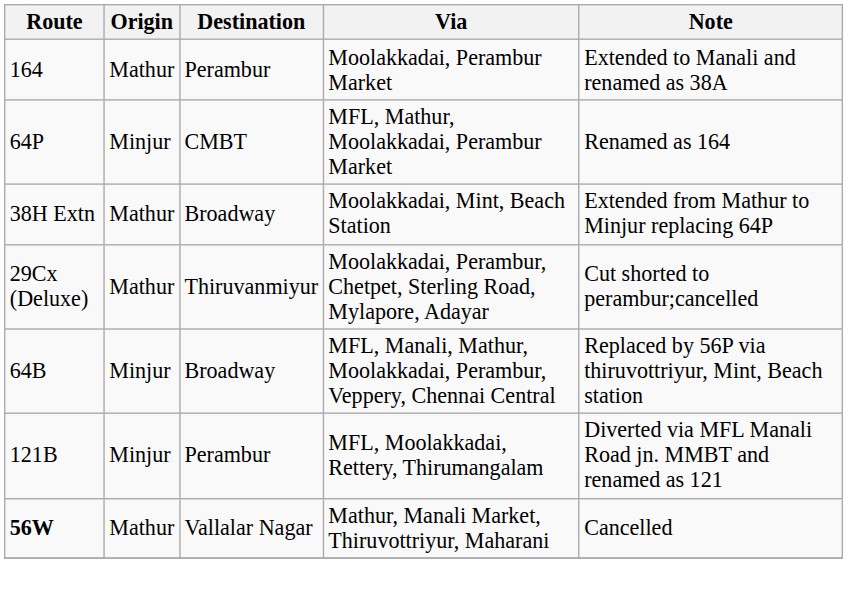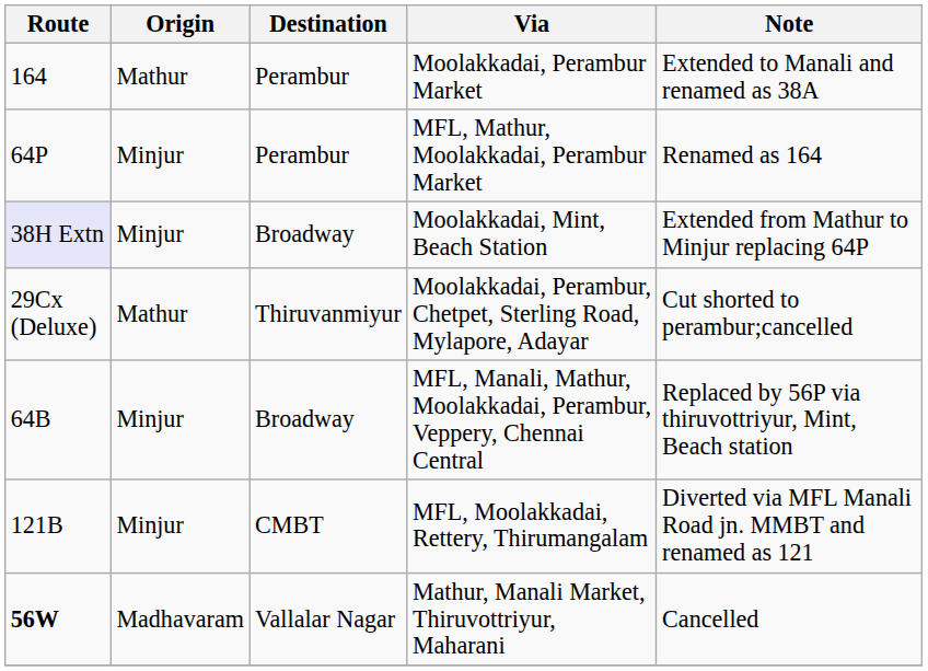 <table class="wikitable sortable collapsable plainrowheaders">
 <tr>
 <th>Route</th>
 <th>Origin</th>
 <th>Destination</th>
 <th>Via</th>
 <th>Note</th>
 </tr>
 <tr>
 <td>164</td>
 <td>Mathur</td>
 <td>Perambur</td>
 <td>Moolakkadai, Perambur Market</td>
 <td>Extended to Manali and renamed as 38A</td>
 </tr>
 <tr>
 <td>64P</td>
 <td>Minjur</td>
-<td>CMBT</td>
+<td>Perambur</td>
 <td>MFL, Mathur, Moolakkadai, Perambur Market</td>
 <td>Renamed as 164</td>
 </tr>
 <tr>
-<td>38H Extn</td>
-<td>Mathur</td>
+<td style="background: lavender;">38H Extn</td>
+<td>Minjur</td>
 <td>Broadway</td>
 <td>Moolakkadai, Mint, Beach Station</td>
 <td>Extended from Mathur to Minjur replacing 64P</td>
 </tr>
 <tr>
 <td>29Cx (Deluxe)</td>
 <td>Mathur</td>
 <td>Thiruvanmiyur</td>
 <td>Moolakkadai, Perambur, Chetpet, Sterling Road, Mylapore, Adayar</td>
 <td>Cut shorted to perambur;cancelled</td>
 </tr>
 <tr>
 <td>64B</td>
 <td>Minjur</td>
 <td>Broadway</td>
 <td>MFL, Manali, Mathur, Moolakkadai, Perambur, Veppery, Chennai Central</td>
 <td>Replaced by 56P via thiruvottriyur, Mint, Beach station</td>
 </tr>
 <tr>
 <td>121B</td>
 <td>Minjur</td>
-<td>Perambur</td>
+<td>CMBT</td>
 <td>MFL, Moolakkadai, Rettery, Thirumangalam</td>
 <td>Diverted via MFL Manali Road jn. MMBT and renamed as 121</td>
 </tr>
 <tr>
 <td><strong>56W</strong></td>
-<td>Mathur</td>
+<td>Madhavaram</td>
 <td>Vallalar Nagar</td>
 <td>Mathur, Manali Market, Thiruvottriyur, Maharani</td>
 <td>Cancelled</td>
 </tr>
 <tr>
 </tr>
 </table>
